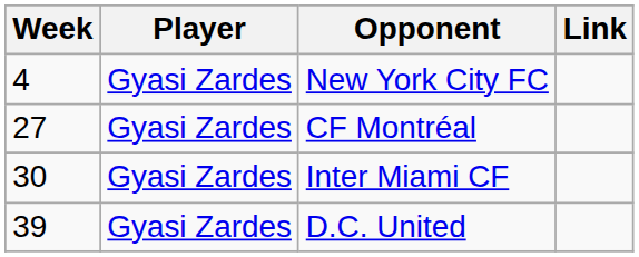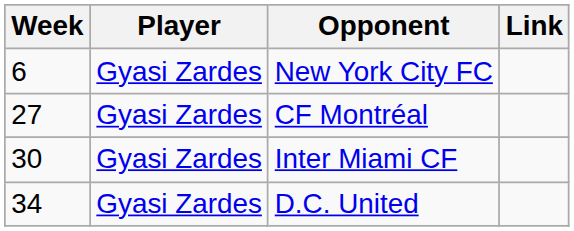 <table class=wikitable>
 <tr>
 <th>Week</th>
 <th>Player</th>
 <th>Opponent</th>
 <th>Link</th>
 </tr>
 <tr>
-<td>4</td>
+<td>6</td>
 <td> <a href='#'>Gyasi Zardes</a></td>
 <td><a href='#'>New York City FC</a></td>
 <td></td>
 </tr>
 <tr>
 <td>27</td>
 <td> <a href='#'>Gyasi Zardes</a></td>
 <td><a href='#'>CF Montréal</a></td>
 <td></td>
 </tr>
 <tr>
 <td>30</td>
 <td> <a href='#'>Gyasi Zardes</a></td>
 <td><a href='#'>Inter Miami CF</a></td>
 <td></td>
 </tr>
 <tr>
-<td>39</td>
+<td>34</td>
 <td> <a href='#'>Gyasi Zardes</a></td>
 <td><a href='#'>D.C. United</a></td>
 <td></td>
 </tr>
 </table>
